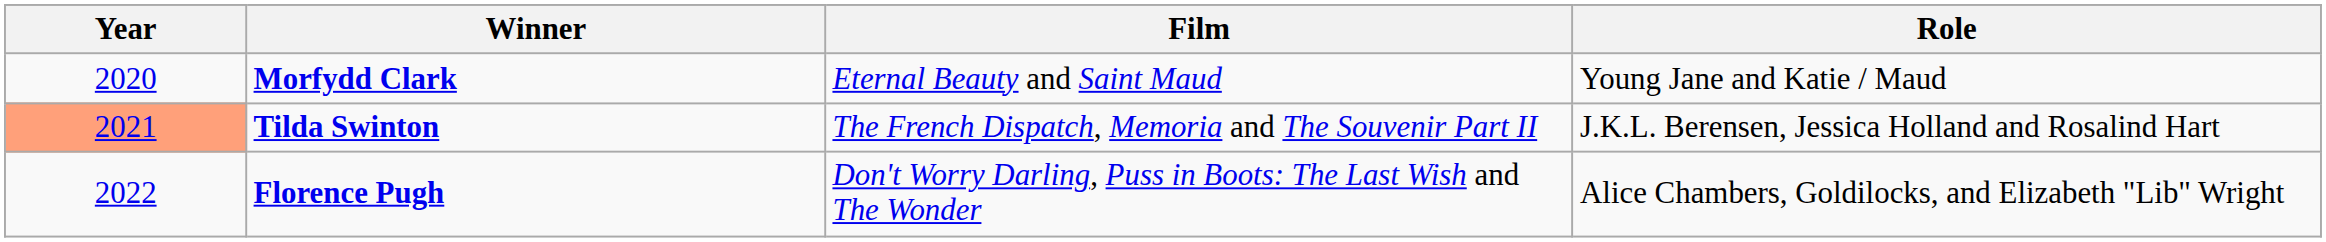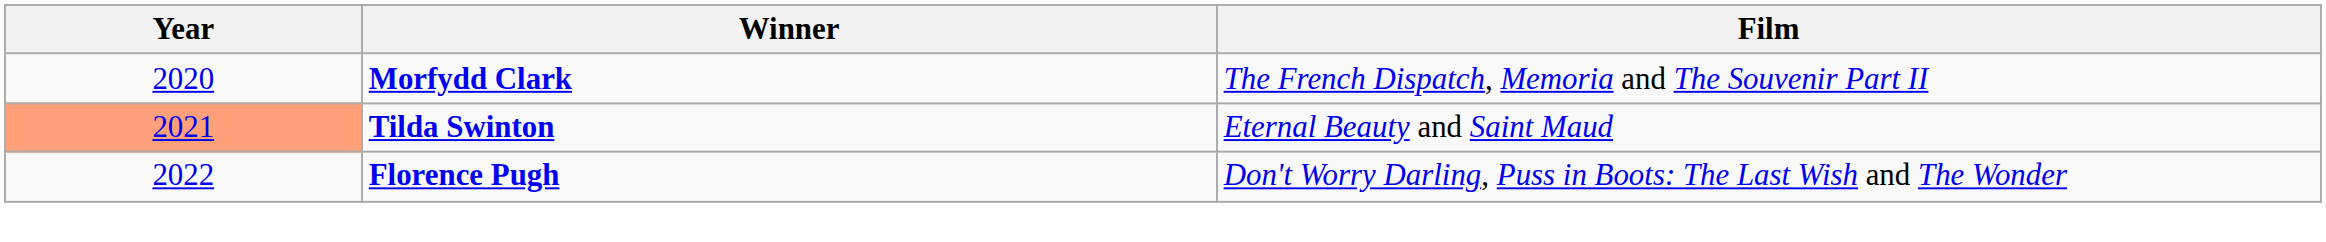 <table class="wikitable" width="95%" cellpadding="5">
 <tr>
 <th width="100"><strong>Year</strong></th>
 <th width="250"><strong>Winner</strong></th>
 <th width="325"><strong>Film</strong></th>
-<th width="325"><strong>Role</strong></th>
 </tr>
 <tr>
 <td style="text-align:center;"><a href='#'>2020</a></td>
 <td><strong><a href='#'>Morfydd Clark</a></strong></td>
-<td><em><a href='#'>Eternal Beauty</a></em> and <em><a href='#'>Saint Maud</a></em></td>
-<td>Young Jane and Katie / Maud</td>
+<td><em><a href='#'>The French Dispatch</a></em>, <em><a href='#'>Memoria</a></em> and <em><a href='#'>The Souvenir Part II</a></em></td>
 </tr>
 <tr>
 <td style="background: lightsalmon; text-align:center;"><a href='#'>2021</a></td>
 <td><strong><a href='#'>Tilda Swinton</a></strong></td>
-<td><em><a href='#'>The French Dispatch</a></em>, <em><a href='#'>Memoria</a></em> and <em><a href='#'>The Souvenir Part II</a></em></td>
-<td>J.K.L. Berensen, Jessica Holland and Rosalind Hart</td>
+<td><em><a href='#'>Eternal Beauty</a></em> and <em><a href='#'>Saint Maud</a></em></td>
 </tr>
 <tr>
 <td style="text-align:center;"><a href='#'>2022</a></td>
 <td><strong><a href='#'>Florence Pugh</a></strong></td>
 <td><em><a href='#'>Don't Worry Darling</a></em>, <em><a href='#'>Puss in Boots: The Last Wish</a></em> and <em><a href='#'>The Wonder</a></em></td>
-<td>Alice Chambers, Goldilocks, and Elizabeth "Lib" Wright</td>
 </tr>
 </table>
